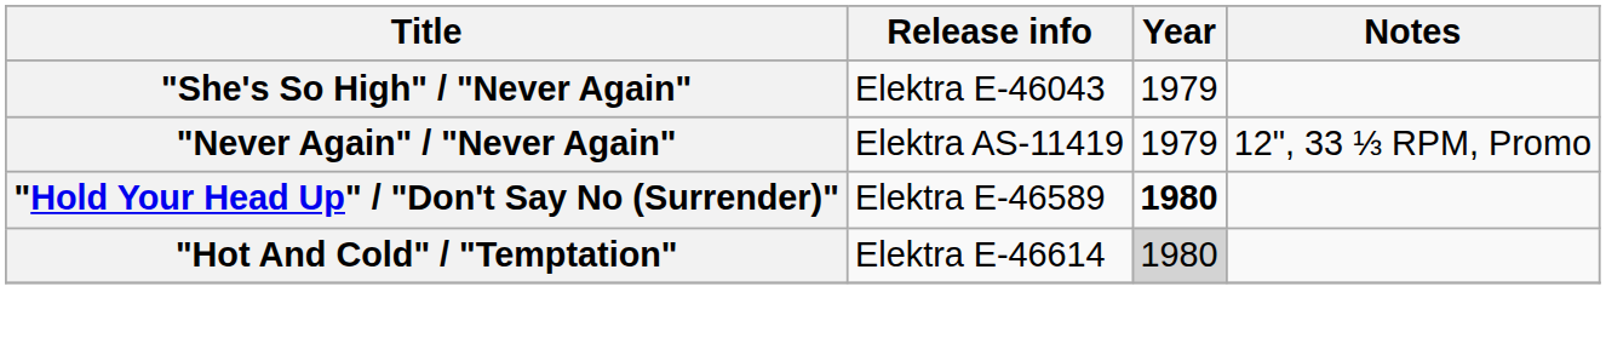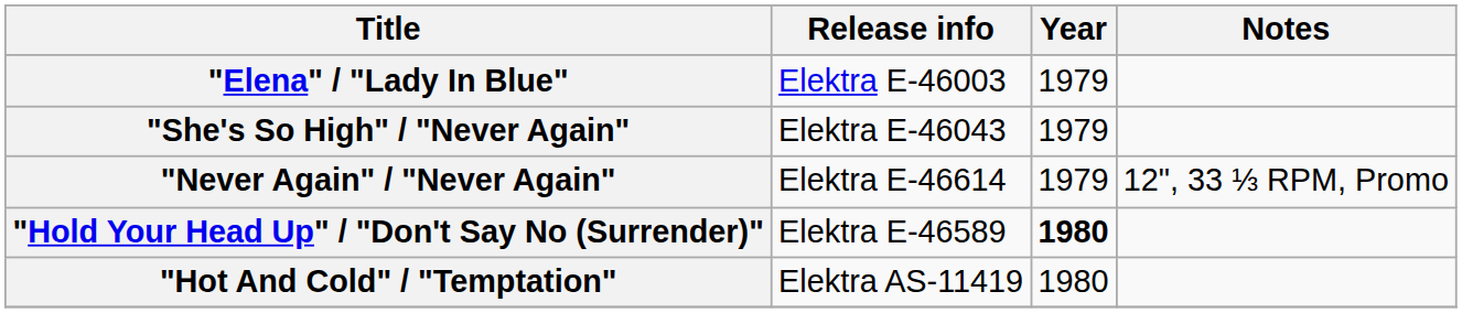 <table class="wikitable plainrowheaders sortable">
 <tr>
 <th scope="col">Title</th>
 <th scope="col">Release info</th>
 <th scope="col">Year</th>
 <th scope="col" class="unsortable">Notes</th>
+</tr>
+<tr>
+<th scope="row">"<a href='#'>Elena</a>" / "Lady In Blue"</th>
+<td><a href='#'>Elektra</a> E-46003</td>
+<td>1979</td>
+<td></td>
 </tr>
 <tr>
 <th scope="row">"She's So High" / "Never Again"</th>
 <td>Elektra E-46043</td>
 <td>1979</td>
 <td></td>
 </tr>
 <tr>
 <th scope="row">"Never Again" / "Never Again"</th>
-<td>Elektra AS-11419</td>
+<td>Elektra E-46614</td>
 <td>1979</td>
 <td>12", 33 ⅓ RPM, Promo</td>
 </tr>
 <tr>
 <th scope="row">"<a href='#'>Hold Your Head Up</a>" / "Don't Say No (Surrender)"</th>
 <td>Elektra E-46589</td>
 <td><strong>1980</strong></td>
 <td></td>
 </tr>
 <tr>
 <th scope="row">"Hot And Cold" / "Temptation"</th>
-<td>Elektra E-46614</td>
-<td style="background: lightgrey;">1980</td>
+<td>Elektra AS-11419</td>
+<td>1980</td>
 <td></td>
 </tr>
 <tr>
 </tr>
 </table>
